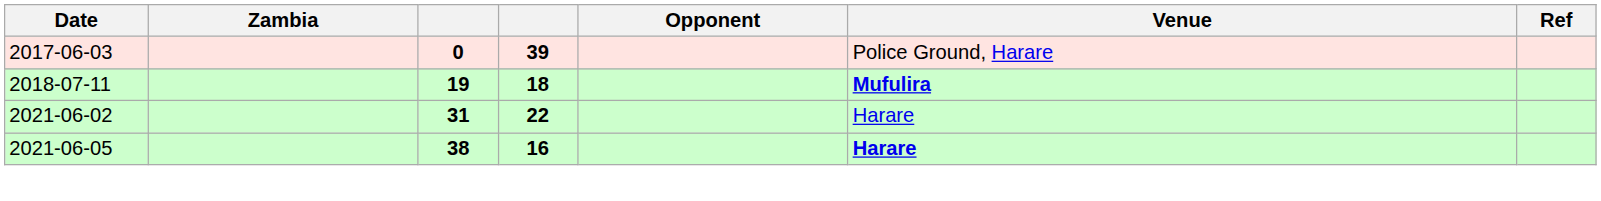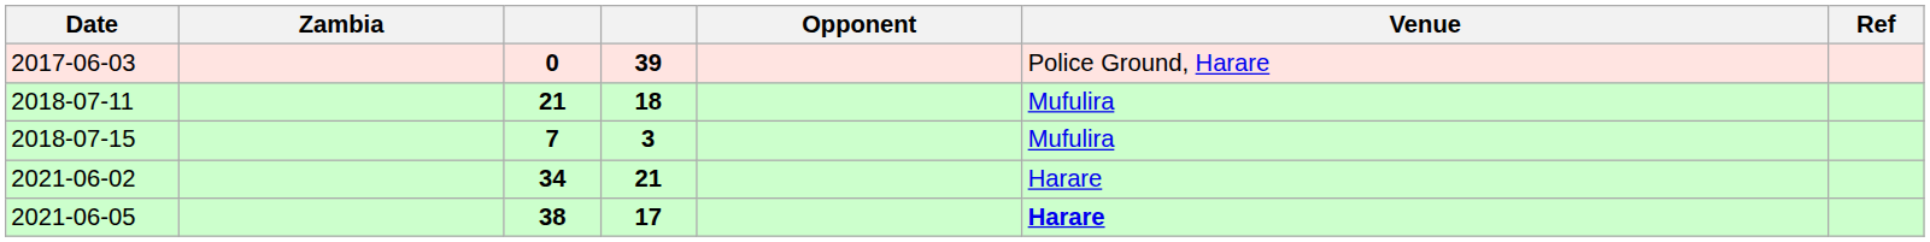 <table class="wikitable sortable" style="width:100%">
 <tr>
 <th style="width:9%">Date</th>
 <th style="width:17%">Zambia</th>
 <th style="width:5%"></th>
 <th style="width:5%"></th>
 <th style="width:17%">Opponent</th>
 <th>Venue</th>
 <th style="width:5%">Ref</th>
 </tr>
 <tr bgcolor="FFE4E1">
 <td>2017-06-03</td>
 <td align=right></td>
 <td align="center"><strong>0</strong></td>
 <td align="center"><strong>39</strong></td>
 <td></td>
 <td>Police Ground, <a href='#'>Harare</a></td>
 <td></td>
 </tr>
 <tr bgcolor="#ccffcc">
 <td>2018-07-11</td>
 <td align="right"></td>
-<td align="center"><strong>19</strong></td>
+<td align="center"><strong>21</strong></td>
 <td align="center"><strong>18</strong></td>
 <td></td>
-<td><strong><a href='#'>Mufulira</a></strong></td>
+<td><a href='#'>Mufulira</a></td>
+<td></td>
+</tr>
+<tr bgcolor="#ccffcc">
+<td>2018-07-15</td>
+<td align="right"></td>
+<td align="center"><strong>7</strong></td>
+<td align="center"><strong>3</strong></td>
+<td></td>
+<td><a href='#'>Mufulira</a></td>
 <td></td>
 </tr>
 <tr bgcolor="#ccffcc">
 <td>2021-06-02</td>
 <td align="right"></td>
-<td align="center"><strong>31</strong></td>
-<td align="center"><strong>22</strong></td>
+<td align="center"><strong>34</strong></td>
+<td align="center"><strong>21</strong></td>
 <td></td>
 <td><a href='#'>Harare</a></td>
 <td></td>
 </tr>
 <tr bgcolor="#ccffcc">
 <td>2021-06-05</td>
 <td align="right"></td>
 <td align="center"><strong>38</strong></td>
-<td align="center"><strong>16</strong></td>
+<td align="center"><strong>17</strong></td>
 <td></td>
 <td><strong><a href='#'>Harare</a></strong></td>
 <td></td>
 </tr>
 </table>
